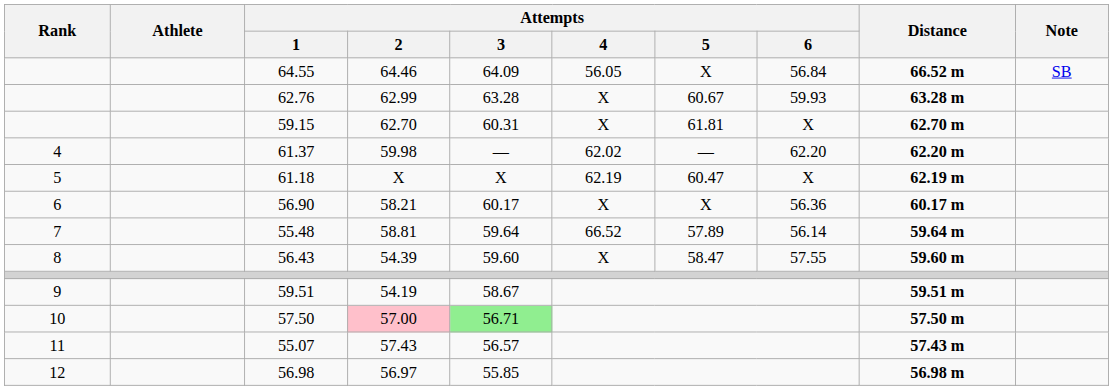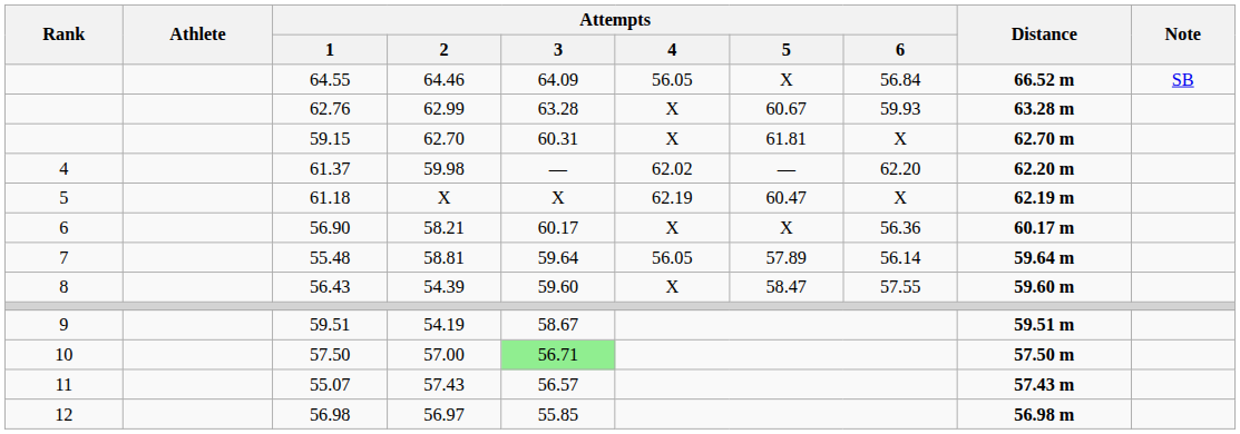 <table class="wikitable" style=" text-align:center; font-size:110%;" width="95%">
 <tr>
 <th rowspan="2">Rank</th>
 <th rowspan="2">Athlete</th>
 <th colspan="6">Attempts</th>
 <th rowspan="2">Distance</th>
 <th rowspan="2">Note</th>
 </tr>
 <tr>
 <th>1</th>
 <th>2</th>
 <th>3</th>
 <th>4</th>
 <th>5</th>
 <th>6</th>
 </tr>
 <tr>
 <td></td>
 <td align=left></td>
 <td>64.55</td>
 <td>64.46</td>
 <td>64.09</td>
 <td>56.05</td>
 <td>X</td>
 <td>56.84</td>
 <td><strong>66.52 m</strong></td>
 <td><a href='#'>SB</a></td>
 </tr>
 <tr>
 <td></td>
 <td align=left></td>
 <td>62.76</td>
 <td>62.99</td>
 <td>63.28</td>
 <td>X</td>
 <td>60.67</td>
 <td>59.93</td>
 <td><strong>63.28 m</strong></td>
 <td></td>
 </tr>
 <tr>
 <td></td>
 <td align=left></td>
 <td>59.15</td>
 <td>62.70</td>
 <td>60.31</td>
 <td>X</td>
 <td>61.81</td>
 <td>X</td>
 <td><strong>62.70 m</strong></td>
 <td></td>
 </tr>
 <tr>
 <td>4</td>
 <td align=left></td>
 <td>61.37</td>
 <td>59.98</td>
 <td>—</td>
 <td>62.02</td>
 <td>—</td>
 <td>62.20</td>
 <td><strong>62.20 m</strong></td>
 <td></td>
 </tr>
 <tr>
 <td>5</td>
 <td align=left></td>
 <td>61.18</td>
 <td>X</td>
 <td>X</td>
 <td>62.19</td>
 <td>60.47</td>
 <td>X</td>
 <td><strong>62.19 m</strong></td>
 <td></td>
 </tr>
 <tr>
 <td>6</td>
 <td align=left></td>
 <td>56.90</td>
 <td>58.21</td>
 <td>60.17</td>
 <td>X</td>
 <td>X</td>
 <td>56.36</td>
 <td><strong>60.17 m</strong></td>
 <td></td>
 </tr>
 <tr>
 <td>7</td>
 <td align=left></td>
 <td>55.48</td>
 <td>58.81</td>
 <td>59.64</td>
-<td>66.52</td>
+<td>56.05</td>
 <td>57.89</td>
 <td>56.14</td>
 <td><strong>59.64 m</strong></td>
 <td></td>
 </tr>
 <tr>
 <td>8</td>
 <td align=left></td>
 <td>56.43</td>
 <td>54.39</td>
 <td>59.60</td>
 <td>X</td>
 <td>58.47</td>
 <td>57.55</td>
 <td><strong>59.60 m</strong></td>
 <td></td>
 </tr>
 <tr>
 <td colspan=10 bgcolor=lightgray></td>
 </tr>
 <tr>
 <td>9</td>
 <td align=left></td>
 <td>59.51</td>
 <td>54.19</td>
 <td>58.67</td>
 <td colspan=3></td>
 <td><strong>59.51 m</strong></td>
 <td></td>
 </tr>
 <tr>
 <td>10</td>
 <td align=left></td>
 <td>57.50</td>
-<td style="background: pink;">57.00</td>
+<td>57.00</td>
 <td style="background: lightgreen;">56.71</td>
 <td colspan=3></td>
 <td><strong>57.50 m</strong></td>
 <td></td>
 </tr>
 <tr>
 <td>11</td>
 <td align=left></td>
 <td>55.07</td>
 <td>57.43</td>
 <td>56.57</td>
 <td colspan=3></td>
 <td><strong>57.43 m</strong></td>
 <td></td>
 </tr>
 <tr>
 <td>12</td>
 <td align=left></td>
 <td>56.98</td>
 <td>56.97</td>
 <td>55.85</td>
 <td colspan=3></td>
 <td><strong>56.98 m</strong></td>
 <td></td>
 </tr>
 </table>
